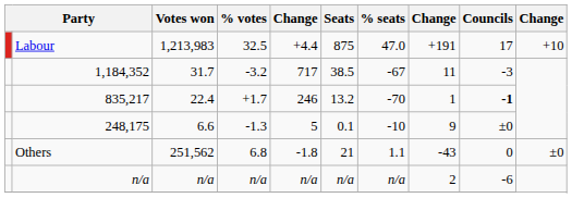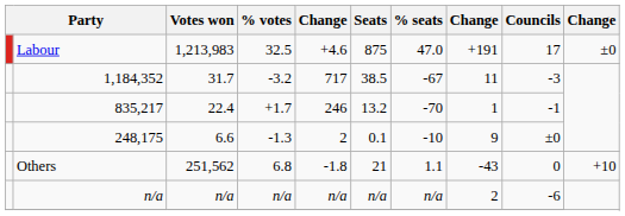 <table class="wikitable" style="font-size:95%;line-height:23px">
 <tr>
 <th colspan="2">Party</th>
 <th>Votes won</th>
 <th>% votes</th>
 <th>Change</th>
 <th>Seats</th>
 <th>% seats</th>
 <th>Change</th>
 <th>Councils</th>
 <th>Change</th>
 </tr>
 <tr>
 <td width="1" bgcolor=DC241f></td>
 <th style="text-align:left; font-weight:normal; background:#F9F9F9" colspan="1" width="150"><a href='#'>Labour</a></th>
 <td align="right">1,213,983</td>
 <td align="right">32.5</td>
-<td align="right">+4.4</td>
+<td align="right">+4.6</td>
 <td align="right">875</td>
 <td align="right">47.0</td>
 <td align="right">+191</td>
 <td align="right">17</td>
-<td align="right">+10</td>
+<td align="right">±0</td>
 </tr>
 <tr>
 <td></td>
 <td align="right">1,184,352</td>
 <td align="right">31.7</td>
 <td align="right">-3.2</td>
 <td align="right">717</td>
 <td align="right">38.5</td>
 <td align="right">-67</td>
 <td align="right">11</td>
 <td align="right">-3</td>
 </tr>
 <tr>
 <td></td>
 <td align="right">835,217</td>
 <td align="right">22.4</td>
 <td align="right">+1.7</td>
 <td align="right">246</td>
 <td align="right">13.2</td>
 <td align="right">-70</td>
 <td align="right">1</td>
-<td align="right"><strong>-1</strong></td>
+<td align="right">-1</td>
 </tr>
 <tr>
 <td></td>
 <td align="right">248,175</td>
 <td align="right">6.6</td>
 <td align="right">-1.3</td>
-<td align="right">5</td>
+<td align="right">2</td>
 <td align="right">0.1</td>
 <td align="right">-10</td>
 <td align="right">9</td>
 <td align="right">±0</td>
 </tr>
 <tr>
 <td></td>
 <td>Others</td>
 <td align="right">251,562</td>
 <td align="right">6.8</td>
 <td align="right">-1.8</td>
 <td align="right">21</td>
 <td align="right">1.1</td>
 <td align="right">-43</td>
 <td align="right">0</td>
-<td align="right">±0</td>
+<td align="right">+10</td>
 </tr>
 <tr>
 <td></td>
 <td align="right"><em>n/a</em></td>
 <td align="right"><em>n/a</em></td>
 <td align="right"><em>n/a</em></td>
 <td align="right"><em>n/a</em></td>
 <td align="right"><em>n/a</em></td>
 <td align="right"><em>n/a</em></td>
 <td align="right">2</td>
 <td align="right">-6</td>
 </tr>
 <tr>
 </tr>
 </table>
